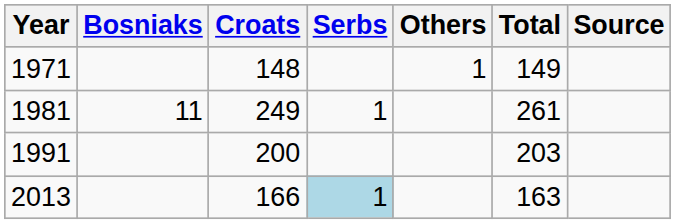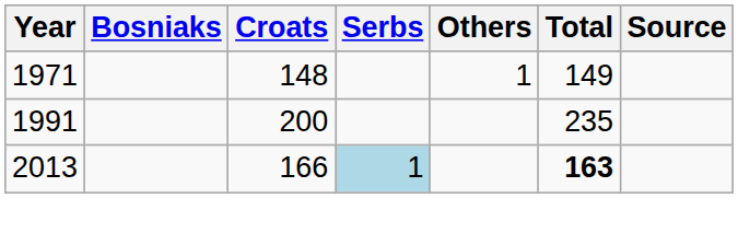 <table class="wikitable" width="auto" style="text-align: right">
 <tr>
 <th>Year</th>
 <th><a href='#'>Bosniaks</a></th>
 <th><a href='#'>Croats</a></th>
 <th><a href='#'>Serbs</a></th>
 <th>Others</th>
 <th>Total</th>
 <th>Source</th>
 </tr>
 <tr>
 <td>1971</td>
 <td></td>
 <td>148</td>
 <td></td>
 <td>1</td>
 <td>149</td>
 <td></td>
 </tr>
 <tr>
-<td>1981</td>
-<td>11</td>
-<td>249</td>
-<td>1</td>
-<td></td>
-<td>261</td>
-<td></td>
-</tr>
-<tr>
 <td>1991</td>
 <td></td>
 <td>200</td>
 <td></td>
 <td></td>
-<td>203</td>
+<td>235</td>
 <td></td>
 </tr>
 <tr>
 <td>2013</td>
 <td></td>
 <td>166</td>
 <td style="background: lightblue;">1</td>
 <td></td>
-<td>163</td>
+<td><strong>163</strong></td>
 <td></td>
 </tr>
 </table>
